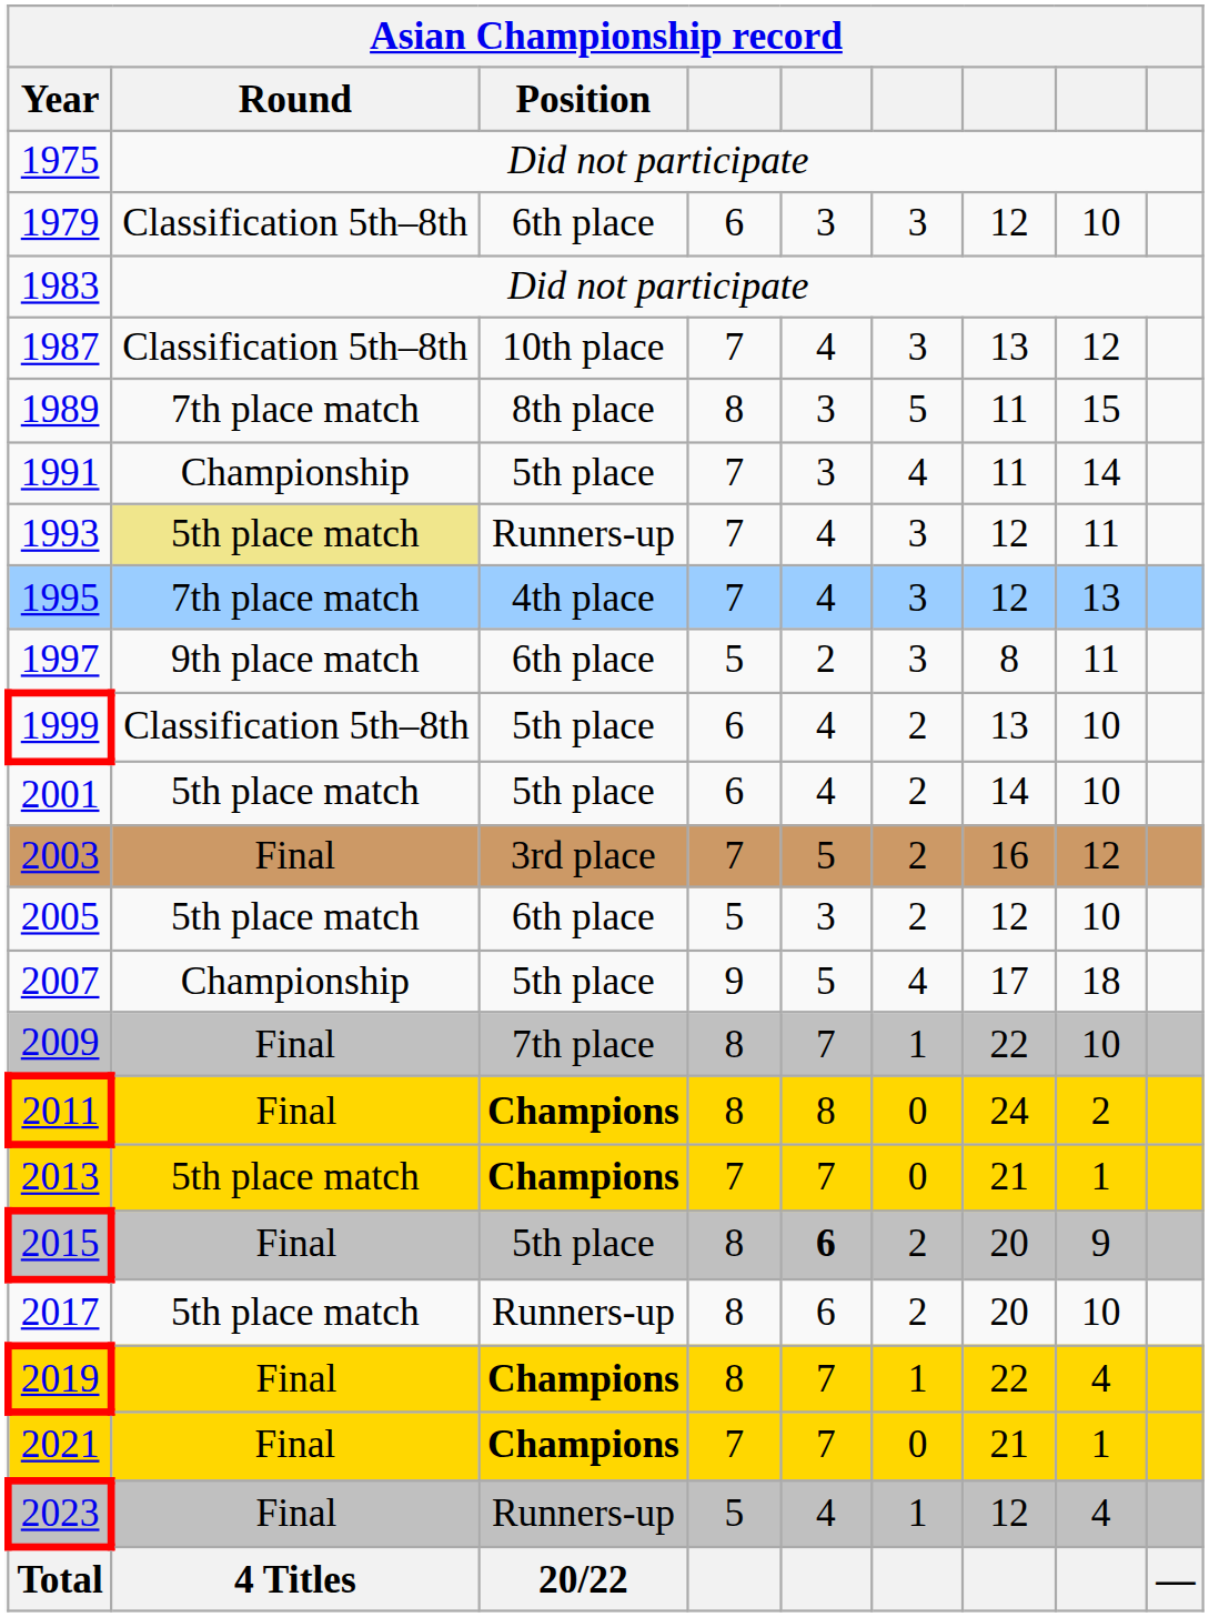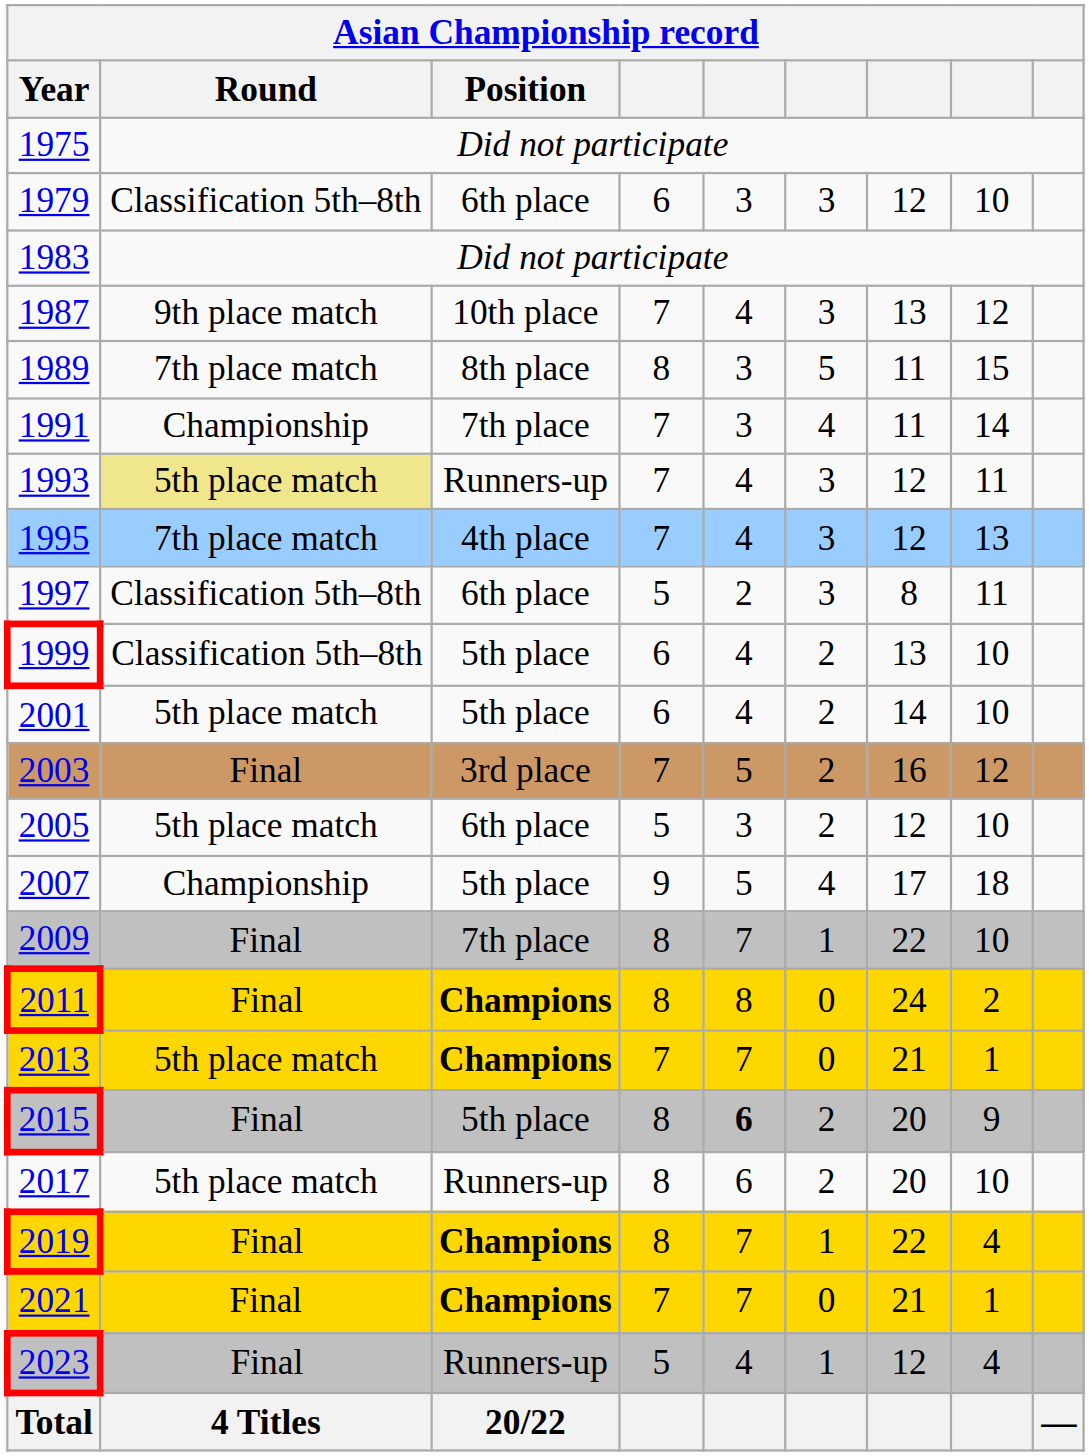 <table class="wikitable" style="text-align: center;">
 <tr>
 <th colspan=10><a href='#'>Asian Championship record</a></th>
 </tr>
 <tr>
 <th>Year</th>
 <th>Round</th>
 <th>Position</th>
 <th width=30></th>
 <th width=30></th>
 <th width=30></th>
 <th width=30></th>
 <th width=30></th>
 <th></th>
 </tr>
 <tr>
 <td> <a href='#'>1975</a></td>
 <td colspan=8><em>Did not participate</em></td>
 </tr>
 <tr>
 <td> <a href='#'>1979</a></td>
 <td>Classification 5th–8th</td>
 <td>6th place</td>
 <td>6</td>
 <td>3</td>
 <td>3</td>
 <td>12</td>
 <td>10</td>
 <td></td>
 </tr>
 <tr>
 <td> <a href='#'>1983</a></td>
 <td colspan=8><em>Did not participate</em></td>
 </tr>
 <tr>
 <td> <a href='#'>1987</a></td>
-<td>Classification 5th–8th</td>
+<td>9th place match</td>
 <td>10th place</td>
 <td>7</td>
 <td>4</td>
 <td>3</td>
 <td>13</td>
 <td>12</td>
 <td></td>
 </tr>
 <tr>
 <td> <a href='#'>1989</a></td>
 <td>7th place match</td>
 <td>8th place</td>
 <td>8</td>
 <td>3</td>
 <td>5</td>
 <td>11</td>
 <td>15</td>
 <td></td>
 </tr>
 <tr>
 <td> <a href='#'>1991</a></td>
 <td>Championship</td>
-<td>5th place</td>
+<td>7th place</td>
 <td>7</td>
 <td>3</td>
 <td>4</td>
 <td>11</td>
 <td>14</td>
 <td></td>
 </tr>
 <tr>
 <td> <a href='#'>1993</a></td>
 <td style="background: khaki;">5th place match</td>
 <td>Runners-up</td>
 <td>7</td>
 <td>4</td>
 <td>3</td>
 <td>12</td>
 <td>11</td>
 <td></td>
 </tr>
 <tr bgcolor=#9acdff>
 <td> <a href='#'>1995</a></td>
 <td>7th place match</td>
 <td>4th place</td>
 <td>7</td>
 <td>4</td>
 <td>3</td>
 <td>12</td>
 <td>13</td>
 <td></td>
 </tr>
 <tr>
 <td> <a href='#'>1997</a></td>
-<td>9th place match</td>
+<td>Classification 5th–8th</td>
 <td>6th place</td>
 <td>5</td>
 <td>2</td>
 <td>3</td>
 <td>8</td>
 <td>11</td>
 <td></td>
 </tr>
 <tr>
 <td style="border: 3px solid red"> <a href='#'>1999</a></td>
 <td>Classification 5th–8th</td>
 <td>5th place</td>
 <td>6</td>
 <td>4</td>
 <td>2</td>
 <td>13</td>
 <td>10</td>
 <td></td>
 </tr>
 <tr>
 <td> <a href='#'>2001</a></td>
 <td>5th place match</td>
 <td>5th place</td>
 <td>6</td>
 <td>4</td>
 <td>2</td>
 <td>14</td>
 <td>10</td>
 <td></td>
 </tr>
 <tr bgcolor=#cc9966>
 <td> <a href='#'>2003</a></td>
 <td>Final</td>
 <td>3rd place</td>
 <td>7</td>
 <td>5</td>
 <td>2</td>
 <td>16</td>
 <td>12</td>
 <td></td>
 </tr>
 <tr>
 <td> <a href='#'>2005</a></td>
 <td>5th place match</td>
 <td>6th place</td>
 <td>5</td>
 <td>3</td>
 <td>2</td>
 <td>12</td>
 <td>10</td>
 <td></td>
 </tr>
 <tr>
 <td> <a href='#'>2007</a></td>
 <td>Championship</td>
 <td>5th place</td>
 <td>9</td>
 <td>5</td>
 <td>4</td>
 <td>17</td>
 <td>18</td>
 <td></td>
 </tr>
 <tr bgcolor=silver>
 <td> <a href='#'>2009</a></td>
 <td>Final</td>
 <td>7th place</td>
 <td>8</td>
 <td>7</td>
 <td>1</td>
 <td>22</td>
 <td>10</td>
 <td></td>
 </tr>
 <tr bgcolor=gold>
 <td style="border: 3px solid red"> <a href='#'>2011</a></td>
 <td>Final</td>
 <td><strong>Champions</strong></td>
 <td>8</td>
 <td>8</td>
 <td>0</td>
 <td>24</td>
 <td>2</td>
 <td></td>
 </tr>
 <tr bgcolor=gold>
 <td> <a href='#'>2013</a></td>
 <td>5th place match</td>
 <td><strong>Champions</strong></td>
 <td>7</td>
 <td>7</td>
 <td>0</td>
 <td>21</td>
 <td>1</td>
 <td></td>
 </tr>
 <tr bgcolor=silver>
 <td style="border: 3px solid red"> <a href='#'>2015</a></td>
 <td>Final</td>
 <td>5th place</td>
 <td>8</td>
 <td><strong>6</strong></td>
 <td>2</td>
 <td>20</td>
 <td>9</td>
 <td></td>
 </tr>
 <tr>
 <td> <a href='#'>2017</a></td>
 <td>5th place match</td>
 <td>Runners-up</td>
 <td>8</td>
 <td>6</td>
 <td>2</td>
 <td>20</td>
 <td>10</td>
 <td></td>
 </tr>
 <tr bgcolor=gold>
 <td style="border: 3px solid red"> <a href='#'>2019</a></td>
 <td>Final</td>
 <td><strong>Champions</strong></td>
 <td>8</td>
 <td>7</td>
 <td>1</td>
 <td>22</td>
 <td>4</td>
 <td></td>
 </tr>
 <tr bgcolor=gold>
 <td> <a href='#'>2021</a></td>
 <td>Final</td>
 <td><strong>Champions</strong></td>
 <td>7</td>
 <td>7</td>
 <td>0</td>
 <td>21</td>
 <td>1</td>
 <td></td>
 </tr>
 <tr bgcolor=silver>
 <td style="border: 3px solid red"> <a href='#'>2023</a></td>
 <td>Final</td>
 <td>Runners-up</td>
 <td>5</td>
 <td>4</td>
 <td>1</td>
 <td>12</td>
 <td>4</td>
 <td></td>
 </tr>
 <tr>
 <th>Total</th>
 <th>4 Titles</th>
 <th>20/22</th>
 <th></th>
 <th></th>
 <th></th>
 <th></th>
 <th></th>
 <th>—</th>
 </tr>
 </table>
